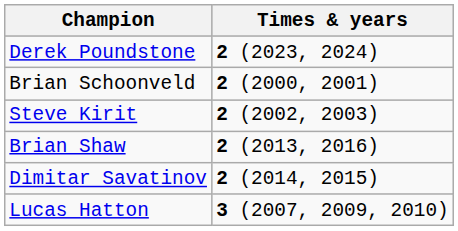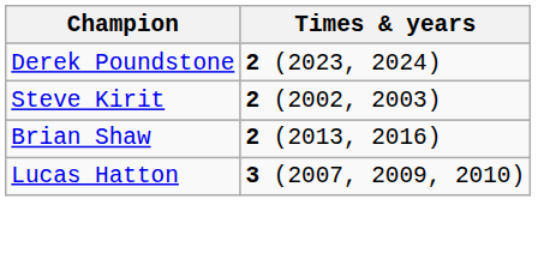 <table class="wikitable">
 <tr>
 <th>Champion</th>
 <th>Times & years</th>
 </tr>
 <tr>
 <td> <a href='#'>Derek Poundstone</a></td>
 <td><strong>2</strong> (2023, 2024)</td>
 </tr>
 <tr>
-<td> Brian Schoonveld</td>
-<td><strong>2</strong> (2000, 2001)</td>
-</tr>
-<tr>
 <td> <a href='#'>Steve Kirit</a></td>
 <td><strong>2</strong> (2002, 2003)</td>
 </tr>
 <tr>
 <td> <a href='#'>Brian Shaw</a></td>
 <td><strong>2</strong> (2013, 2016)</td>
 </tr>
 <tr>
-<td> <a href='#'>Dimitar Savatinov</a></td>
-<td><strong>2</strong> (2014, 2015)</td>
-</tr>
-<tr>
 <td> <a href='#'>Lucas Hatton</a></td>
 <td><strong>3</strong> (2007, 2009, 2010)</td>
 </tr>
 </table>
